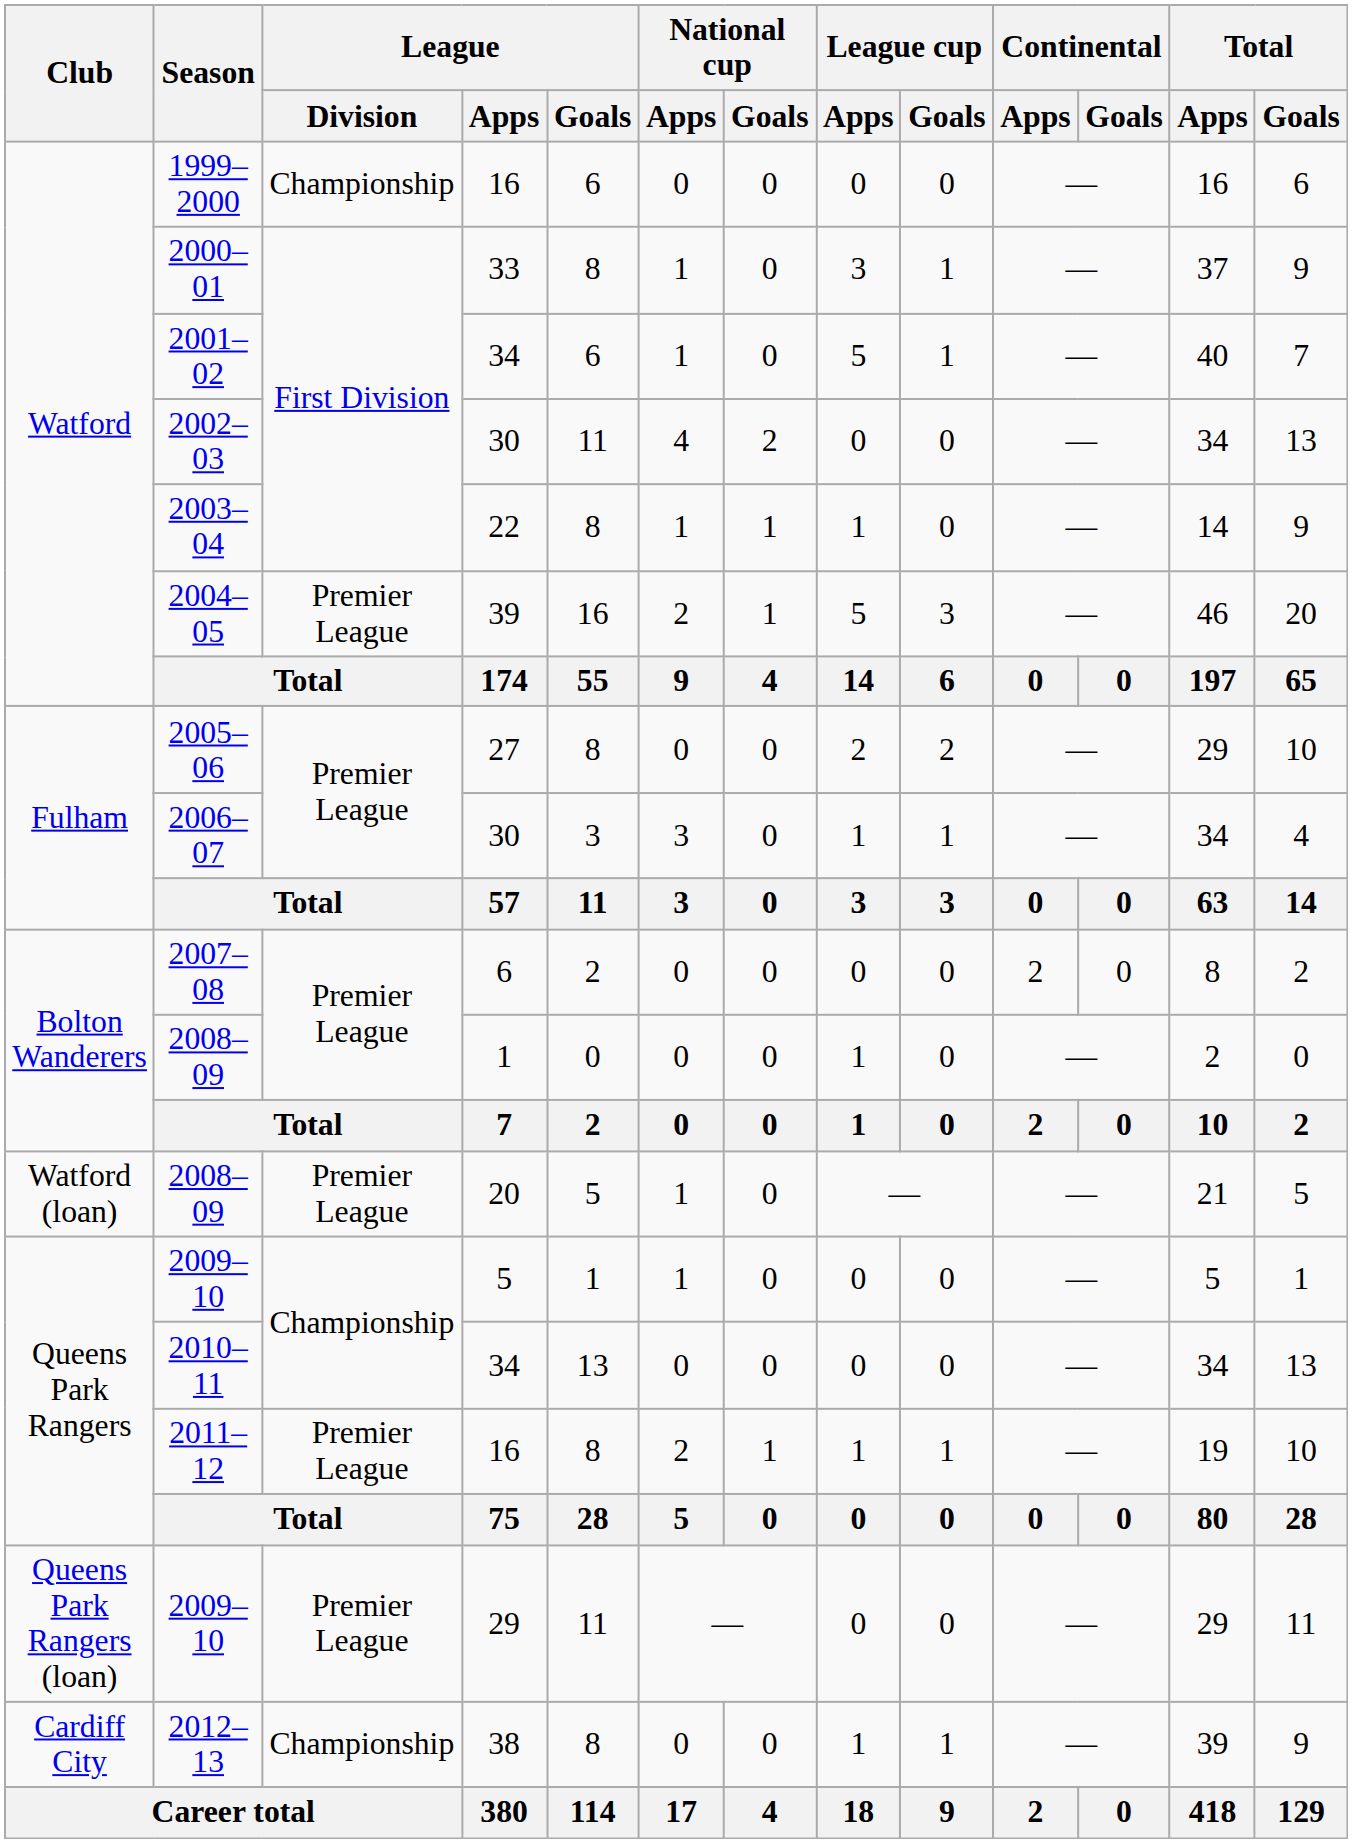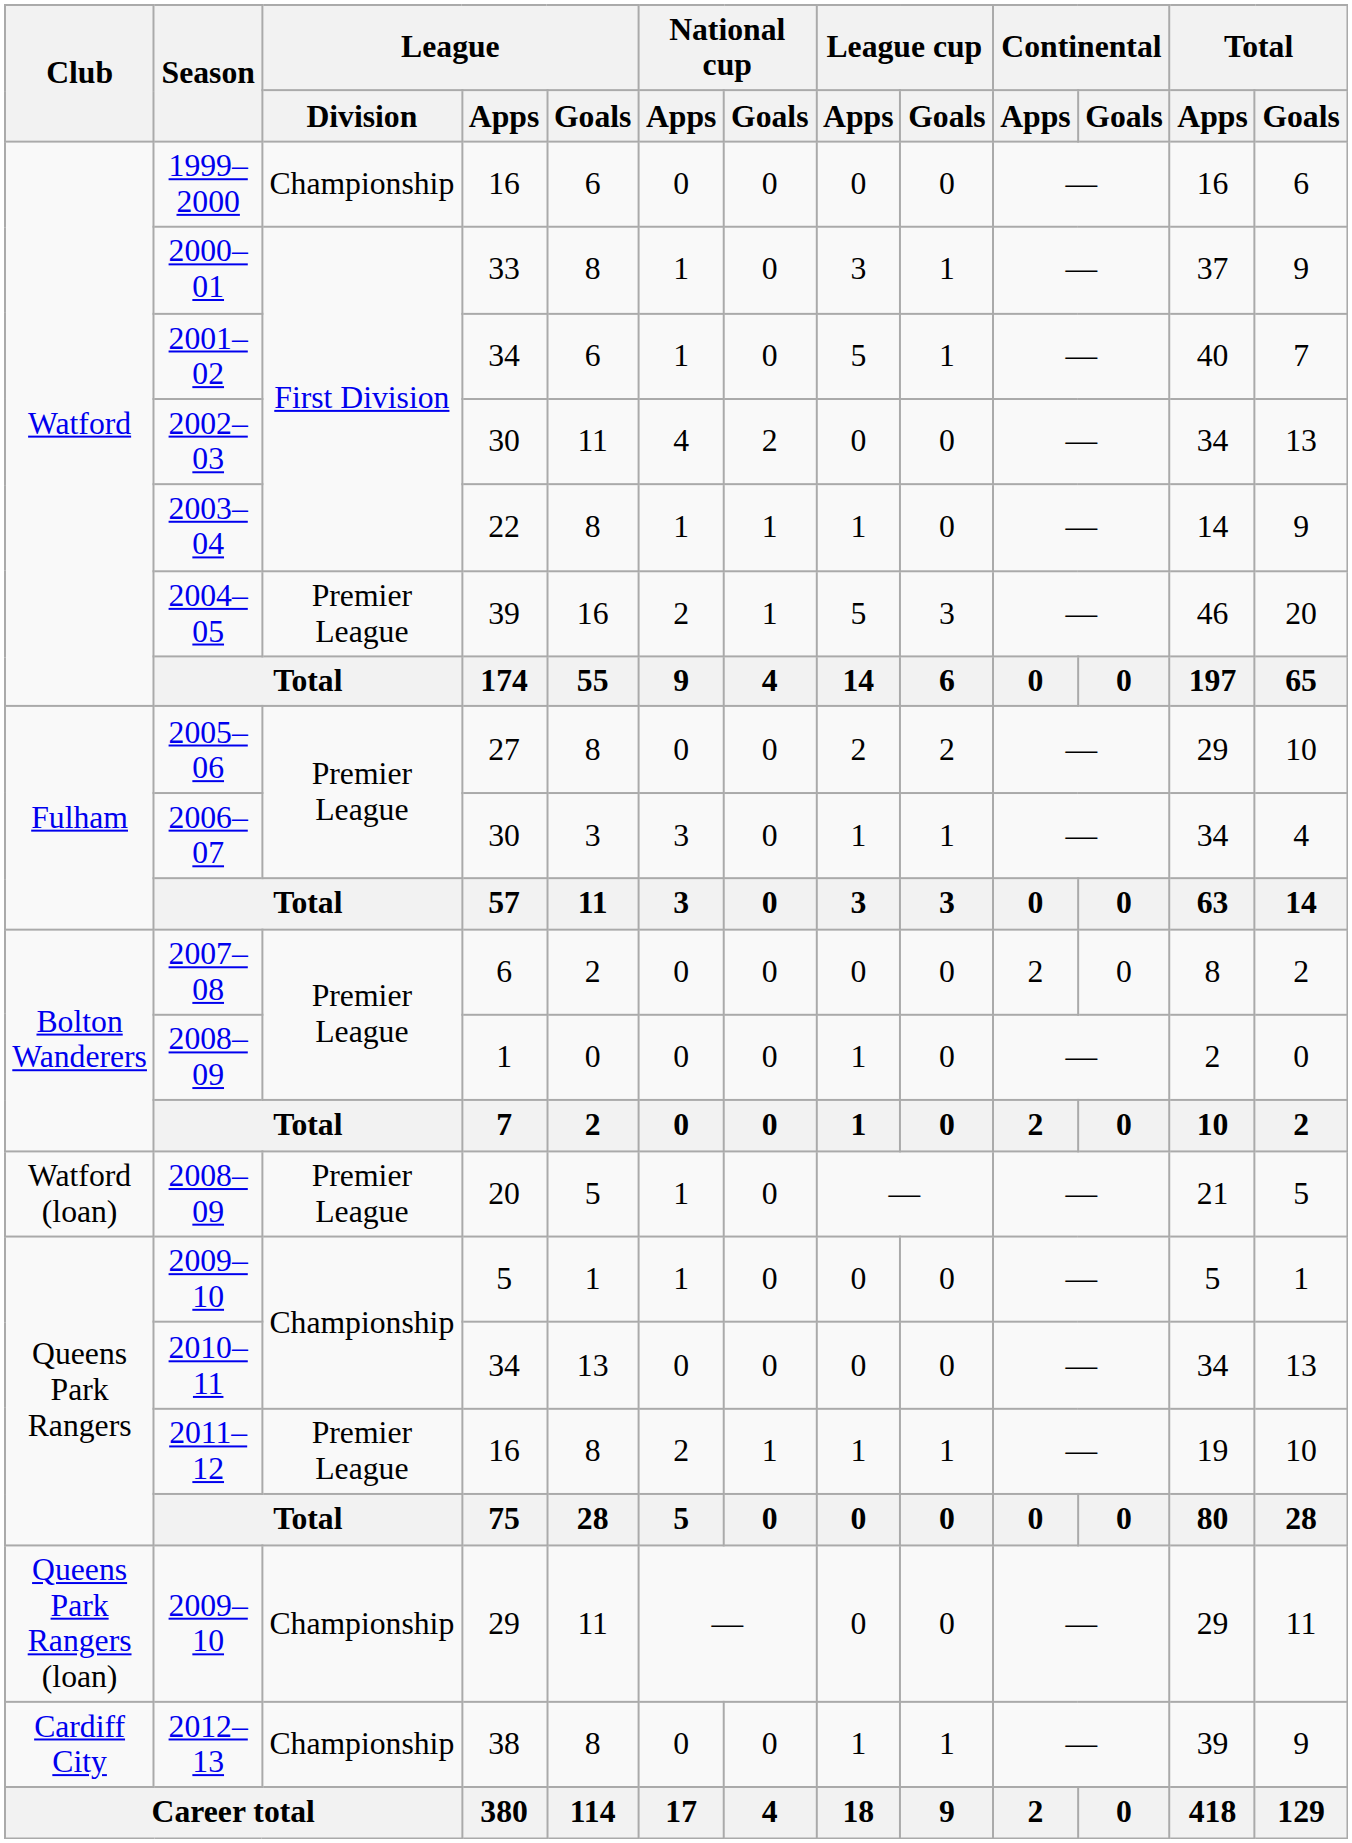 <table class="wikitable" style="text-align:center">
 <tr>
 <th rowspan="2">Club</th>
 <th rowspan="2">Season</th>
 <th colspan="3">League</th>
 <th colspan="2">National cup</th>
 <th colspan="2">League cup</th>
 <th colspan="2">Continental</th>
 <th colspan="2">Total</th>
 </tr>
 <tr>
 <th>Division</th>
 <th>Apps</th>
 <th>Goals</th>
 <th>Apps</th>
 <th>Goals</th>
 <th>Apps</th>
 <th>Goals</th>
 <th>Apps</th>
 <th>Goals</th>
 <th>Apps</th>
 <th>Goals</th>
 </tr>
 <tr>
 <td rowspan="7"><a href='#'>Watford</a></td>
 <td><a href='#'>1999–2000</a></td>
 <td>Championship</td>
 <td>16</td>
 <td>6</td>
 <td>0</td>
 <td>0</td>
 <td>0</td>
 <td>0</td>
 <td colspan="2">—</td>
 <td>16</td>
 <td>6</td>
 </tr>
 <tr>
 <td><a href='#'>2000–01</a></td>
 <td rowspan="4"><a href='#'>First Division</a></td>
 <td>33</td>
 <td>8</td>
 <td>1</td>
 <td>0</td>
 <td>3</td>
 <td>1</td>
 <td colspan="2">—</td>
 <td>37</td>
 <td>9</td>
 </tr>
 <tr>
 <td><a href='#'>2001–02</a></td>
 <td>34</td>
 <td>6</td>
 <td>1</td>
 <td>0</td>
 <td>5</td>
 <td>1</td>
 <td colspan="2">—</td>
 <td>40</td>
 <td>7</td>
 </tr>
 <tr>
 <td><a href='#'>2002–03</a></td>
 <td>30</td>
 <td>11</td>
 <td>4</td>
 <td>2</td>
 <td>0</td>
 <td>0</td>
 <td colspan="2">—</td>
 <td>34</td>
 <td>13</td>
 </tr>
 <tr>
 <td><a href='#'>2003–04</a></td>
 <td>22</td>
 <td>8</td>
 <td>1</td>
 <td>1</td>
 <td>1</td>
 <td>0</td>
 <td colspan="2">—</td>
 <td>14</td>
 <td>9</td>
 </tr>
 <tr>
 <td><a href='#'>2004–05</a></td>
 <td>Premier League</td>
 <td>39</td>
 <td>16</td>
 <td>2</td>
 <td>1</td>
 <td>5</td>
 <td>3</td>
 <td colspan="2">—</td>
 <td>46</td>
 <td>20</td>
 </tr>
 <tr>
 <th colspan="2">Total</th>
 <th>174</th>
 <th>55</th>
 <th>9</th>
 <th>4</th>
 <th>14</th>
 <th>6</th>
 <th>0</th>
 <th>0</th>
 <th>197</th>
 <th>65</th>
 </tr>
 <tr>
 <td rowspan="3"><a href='#'>Fulham</a></td>
 <td><a href='#'>2005–06</a></td>
 <td rowspan="2">Premier League</td>
 <td>27</td>
 <td>8</td>
 <td>0</td>
 <td>0</td>
 <td>2</td>
 <td>2</td>
 <td colspan="2">—</td>
 <td>29</td>
 <td>10</td>
 </tr>
 <tr>
 <td><a href='#'>2006–07</a></td>
 <td>30</td>
 <td>3</td>
 <td>3</td>
 <td>0</td>
 <td>1</td>
 <td>1</td>
 <td colspan="2">—</td>
 <td>34</td>
 <td>4</td>
 </tr>
 <tr>
 <th colspan="2">Total</th>
 <th>57</th>
 <th>11</th>
 <th>3</th>
 <th>0</th>
 <th>3</th>
 <th>3</th>
 <th>0</th>
 <th>0</th>
 <th>63</th>
 <th>14</th>
 </tr>
 <tr>
 <td rowspan="3"><a href='#'>Bolton Wanderers</a></td>
 <td><a href='#'>2007–08</a></td>
 <td rowspan="2">Premier League</td>
 <td>6</td>
 <td>2</td>
 <td>0</td>
 <td>0</td>
 <td>0</td>
 <td>0</td>
 <td>2</td>
 <td>0</td>
 <td>8</td>
 <td>2</td>
 </tr>
 <tr>
 <td><a href='#'>2008–09</a></td>
 <td>1</td>
 <td>0</td>
 <td>0</td>
 <td>0</td>
 <td>1</td>
 <td>0</td>
 <td colspan="2">—</td>
 <td>2</td>
 <td>0</td>
 </tr>
 <tr>
 <th colspan="2">Total</th>
 <th>7</th>
 <th>2</th>
 <th>0</th>
 <th>0</th>
 <th>1</th>
 <th>0</th>
 <th>2</th>
 <th>0</th>
 <th>10</th>
 <th>2</th>
 </tr>
 <tr>
 <td>Watford (loan)</td>
 <td><a href='#'>2008–09</a></td>
 <td>Premier League</td>
 <td>20</td>
 <td>5</td>
 <td>1</td>
 <td>0</td>
 <td colspan="2">—</td>
 <td colspan="2">—</td>
 <td>21</td>
 <td>5</td>
 </tr>
 <tr>
 <td rowspan="4">Queens Park Rangers</td>
 <td><a href='#'>2009–10</a></td>
 <td rowspan="2">Championship</td>
 <td>5</td>
 <td>1</td>
 <td>1</td>
 <td>0</td>
 <td>0</td>
 <td>0</td>
 <td colspan="2">—</td>
 <td>5</td>
 <td>1</td>
 </tr>
 <tr>
 <td><a href='#'>2010–11</a></td>
 <td>34</td>
 <td>13</td>
 <td>0</td>
 <td>0</td>
 <td>0</td>
 <td>0</td>
 <td colspan="2">—</td>
 <td>34</td>
 <td>13</td>
 </tr>
 <tr>
 <td><a href='#'>2011–12</a></td>
 <td>Premier League</td>
 <td>16</td>
 <td>8</td>
 <td>2</td>
 <td>1</td>
 <td>1</td>
 <td>1</td>
 <td colspan="2">—</td>
 <td>19</td>
 <td>10</td>
 </tr>
 <tr>
 <th colspan="2">Total</th>
 <th>75</th>
 <th>28</th>
 <th>5</th>
 <th>0</th>
 <th>0</th>
 <th>0</th>
 <th>0</th>
 <th>0</th>
 <th>80</th>
 <th>28</th>
 </tr>
 <tr>
 <td><a href='#'>Queens Park Rangers</a> (loan)</td>
 <td><a href='#'>2009–10</a></td>
-<td>Premier League</td>
+<td>Championship</td>
 <td>29</td>
 <td>11</td>
 <td colspan="2">—</td>
 <td>0</td>
 <td>0</td>
 <td colspan="2">—</td>
 <td>29</td>
 <td>11</td>
 </tr>
 <tr>
 <td><a href='#'>Cardiff City</a></td>
 <td><a href='#'>2012–13</a></td>
 <td>Championship</td>
 <td>38</td>
 <td>8</td>
 <td>0</td>
 <td>0</td>
 <td>1</td>
 <td>1</td>
 <td colspan="2">—</td>
 <td>39</td>
 <td>9</td>
 </tr>
 <tr>
 <th colspan="3">Career total</th>
 <th>380</th>
 <th>114</th>
 <th>17</th>
 <th>4</th>
 <th>18</th>
 <th>9</th>
 <th>2</th>
 <th>0</th>
 <th>418</th>
 <th>129</th>
 </tr>
 </table>
